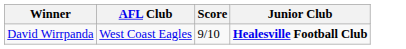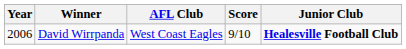 <table class="wikitable">
 <tr>
+<th><strong>Year</strong></th>
 <th><strong>Winner</strong></th>
 <th><strong><a href='#'>AFL</a> Club</strong></th>
 <th><strong>Score</strong></th>
 <th><strong>Junior Club</strong></th>
 </tr>
 <tr>
+<td>2006</td>
 <td><a href='#'>David Wirrpanda</a></td>
 <td><a href='#'>West Coast Eagles</a></td>
 <td>9/10</td>
 <td><strong><a href='#'>Healesville</a> Football Club</strong></td>
 </tr>
 </table>
